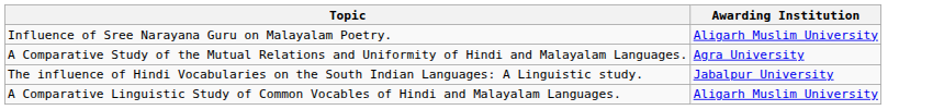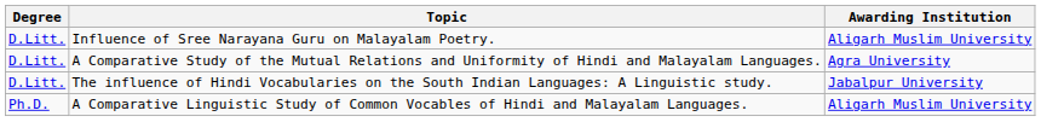 <table class="wikitable">
 <tr>
+<th>Degree</th>
 <th>Topic</th>
 <th>Awarding Institution</th>
 </tr>
 <tr>
+<td><a href='#'>D.Litt.</a></td>
 <td>Influence of Sree Narayana Guru on Malayalam Poetry.</td>
 <td><a href='#'>Aligarh Muslim University</a></td>
 </tr>
 <tr>
+<td><a href='#'>D.Litt.</a></td>
 <td>A Comparative Study of the Mutual Relations and Uniformity of Hindi and Malayalam Languages.</td>
 <td><a href='#'>Agra University</a></td>
 </tr>
 <tr>
+<td><a href='#'>D.Litt.</a></td>
 <td>The influence of Hindi Vocabularies on the South Indian Languages: A Linguistic study.</td>
 <td><a href='#'>Jabalpur University</a></td>
 </tr>
 <tr>
+<td><a href='#'>Ph.D.</a></td>
 <td>A Comparative Linguistic Study of Common Vocables of Hindi and Malayalam Languages.</td>
 <td><a href='#'>Aligarh Muslim University</a></td>
 </tr>
 </table>
